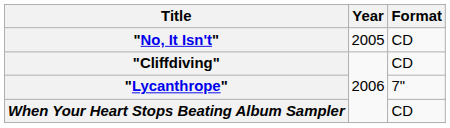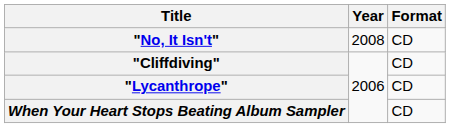 <table class="wikitable plainrowheaders">
 <tr>
 <th>Title</th>
 <th>Year</th>
 <th>Format</th>
 </tr>
 <tr>
 <th scope="row">"<a href='#'>No, It Isn't</a>"</th>
-<td>2005</td>
+<td>2008</td>
 <td>CD</td>
 </tr>
 <tr>
 <th scope="row">"Cliffdiving"</th>
 <td rowspan="3">2006</td>
 <td>CD</td>
 </tr>
 <tr>
 <th scope="row">"<a href='#'>Lycanthrope</a>"</th>
-<td>7"</td>
+<td>CD</td>
 </tr>
 <tr>
 <th scope="row"><em>When Your Heart Stops Beating Album Sampler</em></th>
 <td>CD</td>
 </tr>
 </table>
